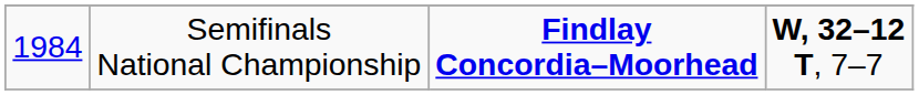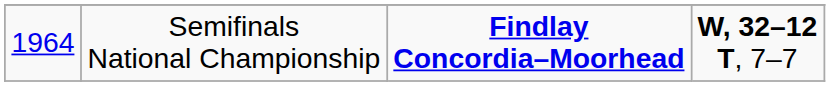 <table class="wikitable" style="text-align:center">
 <tr>
 </tr>
 <tr>
-<td><a href='#'>1984</a></td>
+<td><a href='#'>1964</a></td>
 <td>Semifinals<br>National Championship</td>
 <td><strong><a href='#'>Findlay</a><br><a href='#'>Concordia–Moorhead</a></strong></td>
 <td><strong>W, 32–12</strong><br><strong>T</strong>, 7–7</td>
 </tr>
 </table>
